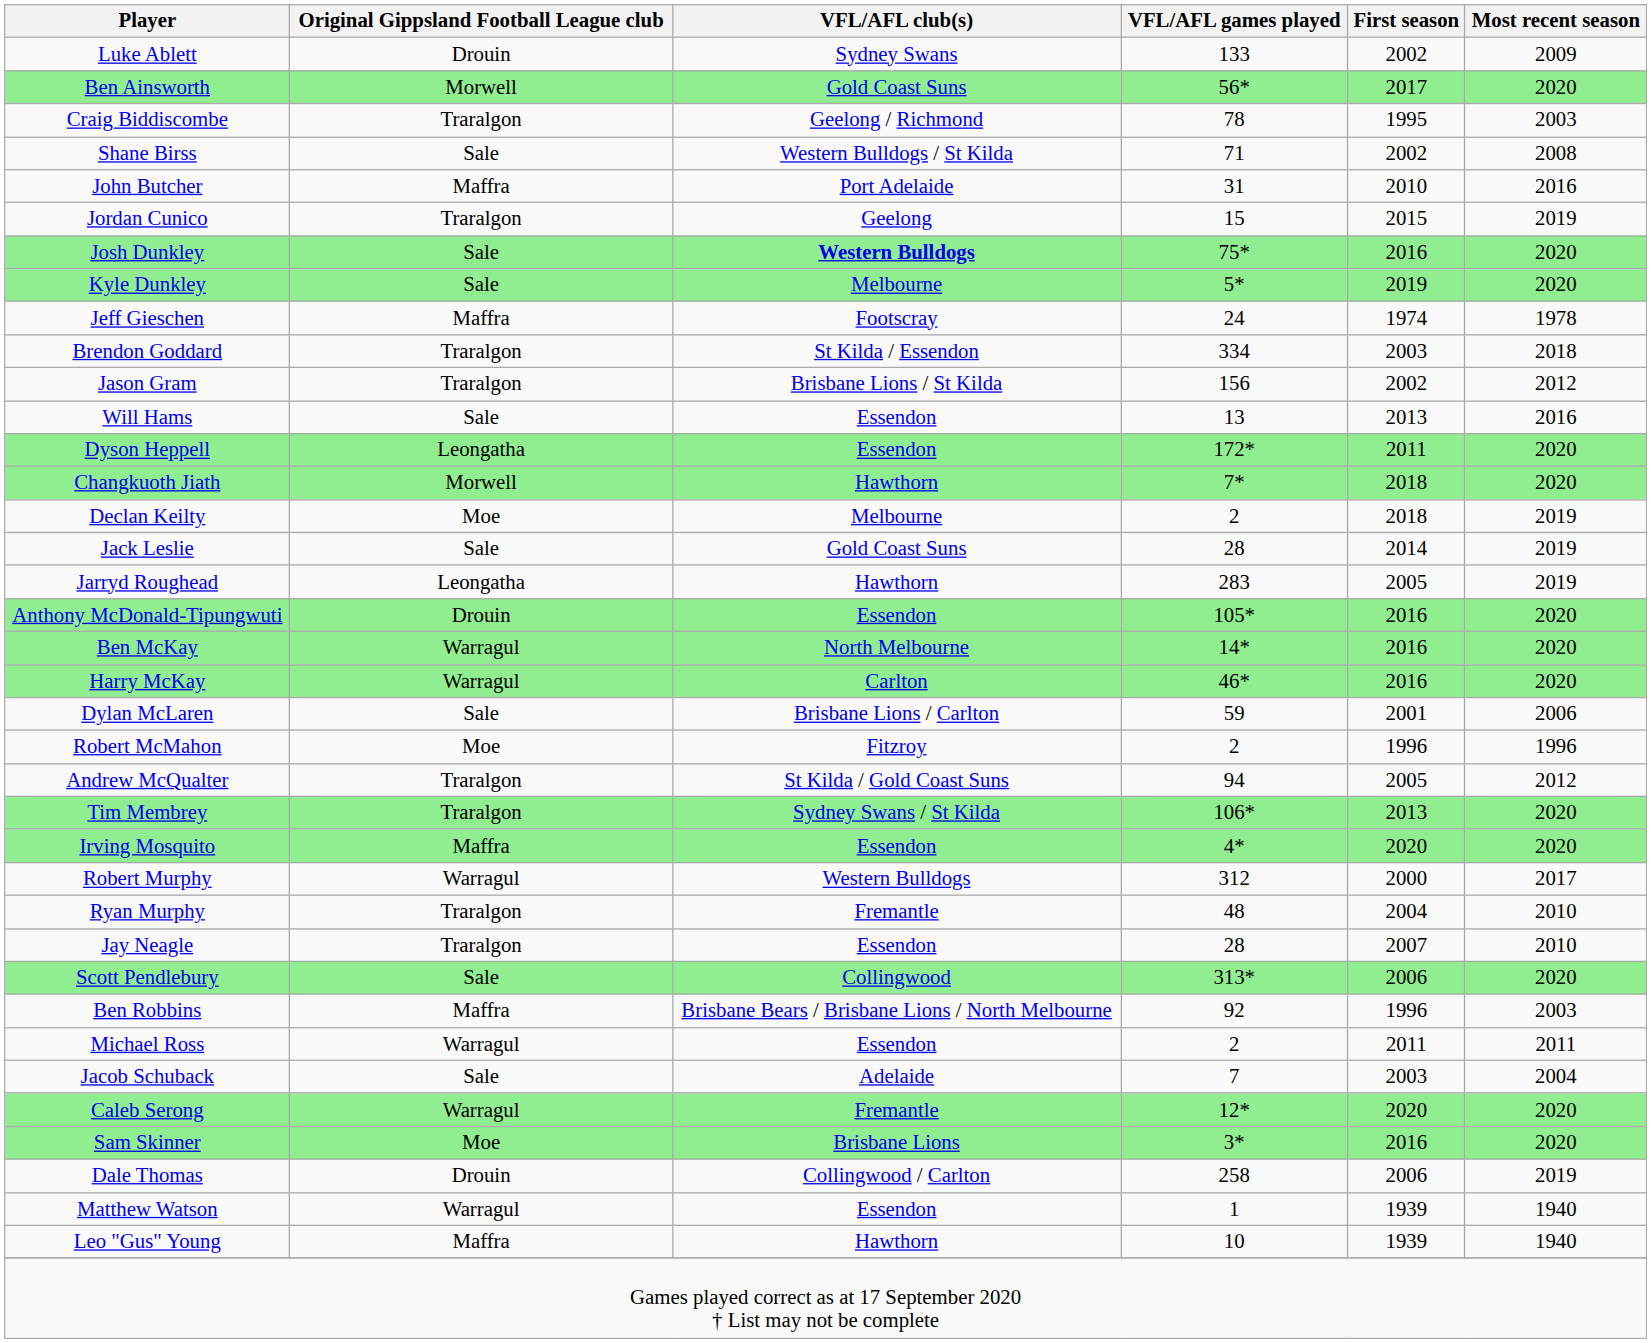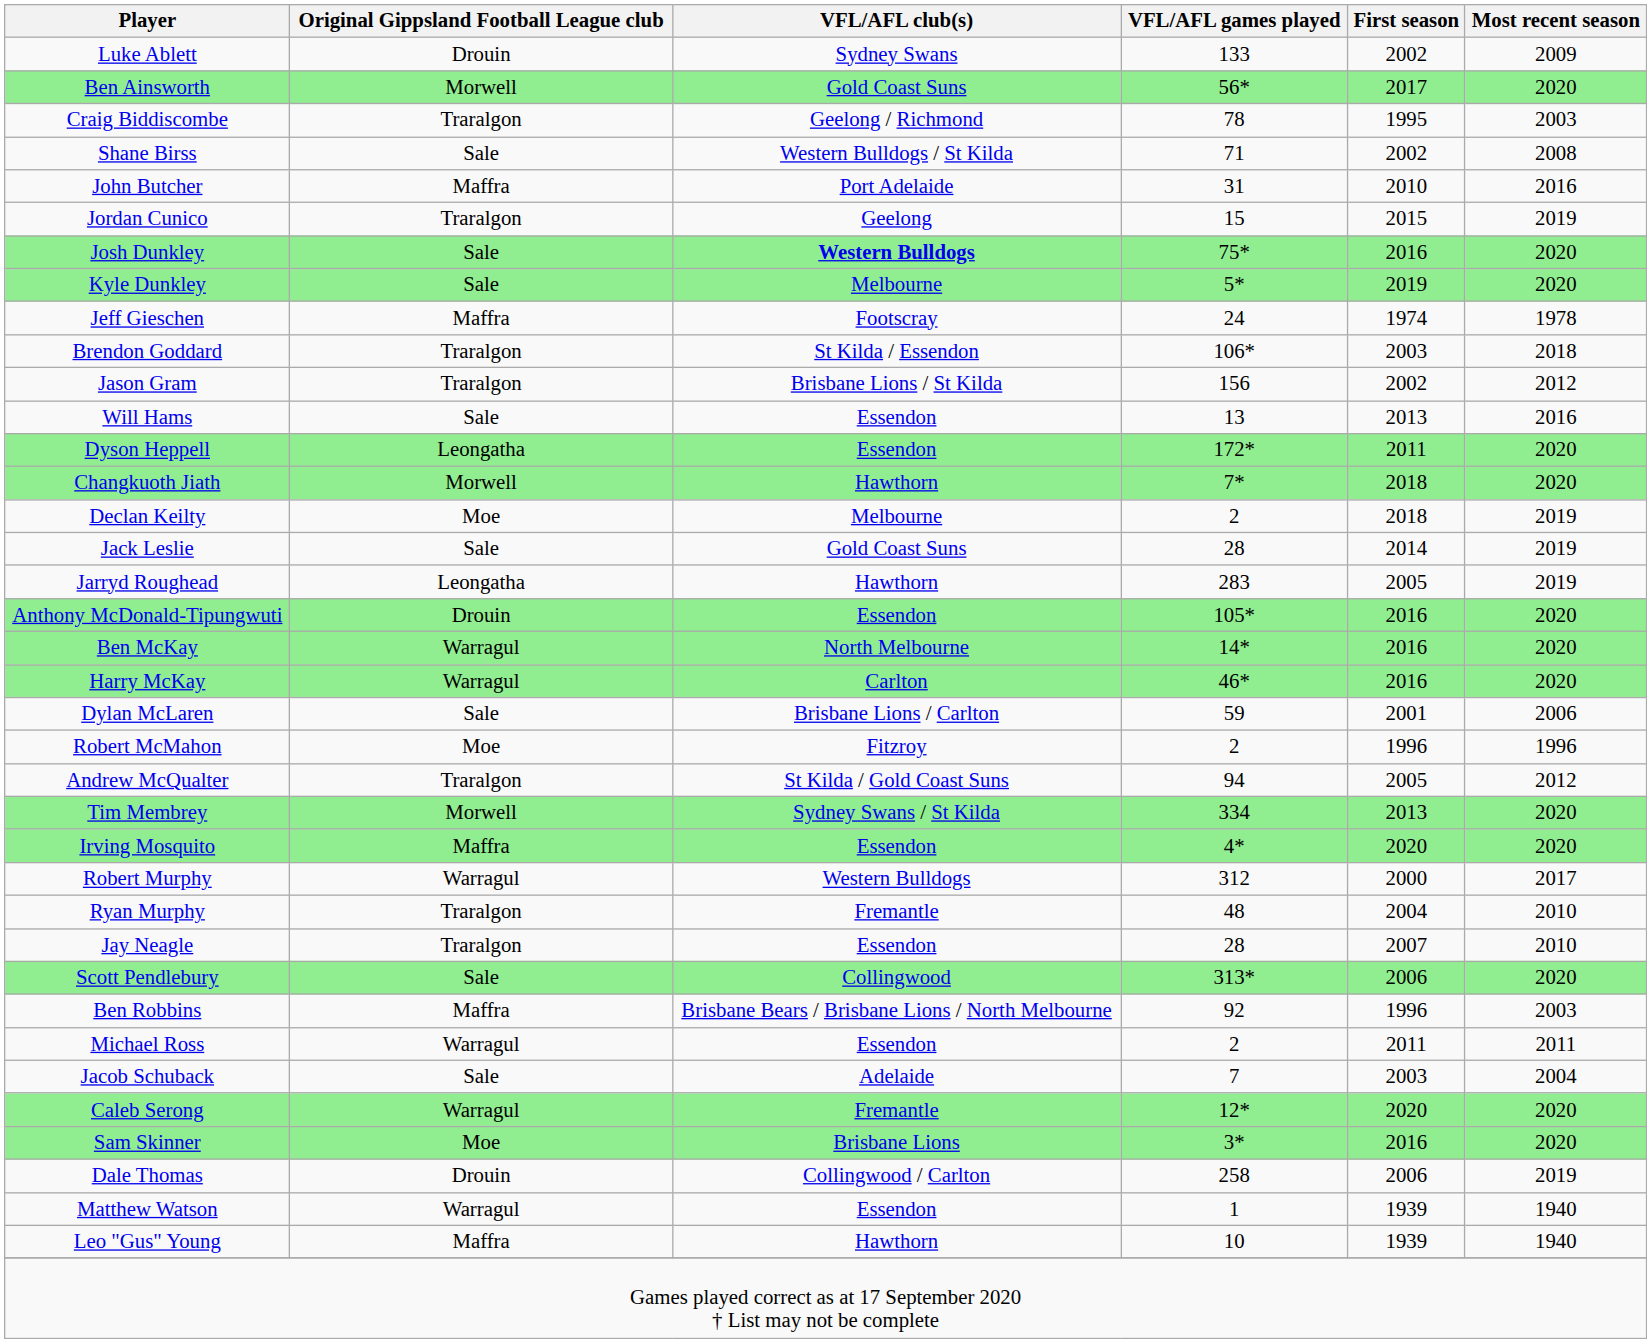 <table class="wikitable sortable" style="text-align:center; width:100%">
 <tr>
 <th>Player</th>
 <th class="unsortable">Original Gippsland Football League club</th>
 <th class="unsortable">VFL/AFL club(s)</th>
 <th>VFL/AFL games played</th>
 <th>First season</th>
 <th>Most recent season</th>
 </tr>
 <tr>
 <td><a href='#'>Luke Ablett</a></td>
 <td>Drouin</td>
 <td><a href='#'>Sydney Swans</a></td>
 <td>133</td>
 <td>2002</td>
 <td>2009</td>
 </tr>
 <tr style="background:lightgreen;">
 <td><a href='#'>Ben Ainsworth</a></td>
 <td>Morwell</td>
 <td><a href='#'>Gold Coast Suns</a></td>
 <td>56*</td>
 <td>2017</td>
 <td>2020</td>
 </tr>
 <tr>
 <td><a href='#'>Craig Biddiscombe</a></td>
 <td>Traralgon</td>
 <td><a href='#'>Geelong</a> / <a href='#'>Richmond</a></td>
 <td>78</td>
 <td>1995</td>
 <td>2003</td>
 </tr>
 <tr>
 <td><a href='#'>Shane Birss</a></td>
 <td>Sale</td>
 <td><a href='#'>Western Bulldogs</a> / <a href='#'>St Kilda</a></td>
 <td>71</td>
 <td>2002</td>
 <td>2008</td>
 </tr>
 <tr>
 <td><a href='#'>John Butcher</a></td>
 <td>Maffra</td>
 <td><a href='#'>Port Adelaide</a></td>
 <td>31</td>
 <td>2010</td>
 <td>2016</td>
 </tr>
 <tr>
 <td><a href='#'>Jordan Cunico</a></td>
 <td>Traralgon</td>
 <td><a href='#'>Geelong</a></td>
 <td>15</td>
 <td>2015</td>
 <td>2019</td>
 </tr>
 <tr style="background:lightgreen;">
 <td><a href='#'>Josh Dunkley</a></td>
 <td>Sale</td>
 <td><strong><a href='#'>Western Bulldogs</a></strong></td>
 <td>75*</td>
 <td>2016</td>
 <td>2020</td>
 </tr>
 <tr style="background:lightgreen;">
 <td><a href='#'>Kyle Dunkley</a></td>
 <td>Sale</td>
 <td><a href='#'>Melbourne</a></td>
 <td>5*</td>
 <td>2019</td>
 <td>2020</td>
 </tr>
 <tr>
 <td><a href='#'>Jeff Gieschen</a></td>
 <td>Maffra</td>
 <td><a href='#'>Footscray</a></td>
 <td>24</td>
 <td>1974</td>
 <td>1978</td>
 </tr>
 <tr>
 <td><a href='#'>Brendon Goddard</a></td>
 <td>Traralgon</td>
 <td><a href='#'>St Kilda</a> / <a href='#'>Essendon</a></td>
-<td>334</td>
+<td>106*</td>
 <td>2003</td>
 <td>2018</td>
 </tr>
 <tr>
 <td><a href='#'>Jason Gram</a></td>
 <td>Traralgon</td>
 <td><a href='#'>Brisbane Lions</a> / <a href='#'>St Kilda</a></td>
 <td>156</td>
 <td>2002</td>
 <td>2012</td>
 </tr>
 <tr>
 <td><a href='#'>Will Hams</a></td>
 <td>Sale</td>
 <td><a href='#'>Essendon</a></td>
 <td>13</td>
 <td>2013</td>
 <td>2016</td>
 </tr>
 <tr style="background:lightgreen;">
 <td><a href='#'>Dyson Heppell</a></td>
 <td>Leongatha</td>
 <td><a href='#'>Essendon</a></td>
 <td>172*</td>
 <td>2011</td>
 <td>2020</td>
 </tr>
 <tr style="background:lightgreen;">
 <td><a href='#'>Changkuoth Jiath</a></td>
 <td>Morwell</td>
 <td><a href='#'>Hawthorn</a></td>
 <td>7*</td>
 <td>2018</td>
 <td>2020</td>
 </tr>
 <tr>
 <td><a href='#'>Declan Keilty</a></td>
 <td>Moe</td>
 <td><a href='#'>Melbourne</a></td>
 <td>2</td>
 <td>2018</td>
 <td>2019</td>
 </tr>
 <tr>
 <td><a href='#'>Jack Leslie</a></td>
 <td>Sale</td>
 <td><a href='#'>Gold Coast Suns</a></td>
 <td>28</td>
 <td>2014</td>
 <td>2019</td>
 </tr>
 <tr>
 <td><a href='#'>Jarryd Roughead</a></td>
 <td>Leongatha</td>
 <td><a href='#'>Hawthorn</a></td>
 <td>283</td>
 <td>2005</td>
 <td>2019</td>
 </tr>
 <tr style="background:lightgreen;">
 <td><a href='#'>Anthony McDonald-Tipungwuti</a></td>
 <td>Drouin</td>
 <td><a href='#'>Essendon</a></td>
 <td>105*</td>
 <td>2016</td>
 <td>2020</td>
 </tr>
 <tr style="background:lightgreen;">
 <td><a href='#'>Ben McKay</a></td>
 <td>Warragul</td>
 <td><a href='#'>North Melbourne</a></td>
 <td>14*</td>
 <td>2016</td>
 <td>2020</td>
 </tr>
 <tr style="background:lightgreen;">
 <td><a href='#'>Harry McKay</a></td>
 <td>Warragul</td>
 <td><a href='#'>Carlton</a></td>
 <td>46*</td>
 <td>2016</td>
 <td>2020</td>
 </tr>
 <tr>
 <td><a href='#'>Dylan McLaren</a></td>
 <td>Sale</td>
 <td><a href='#'>Brisbane Lions</a> / <a href='#'>Carlton</a></td>
 <td>59</td>
 <td>2001</td>
 <td>2006</td>
 </tr>
 <tr>
 <td><a href='#'>Robert McMahon</a></td>
 <td>Moe</td>
 <td><a href='#'>Fitzroy</a></td>
 <td>2</td>
 <td>1996</td>
 <td>1996</td>
 </tr>
 <tr>
 <td><a href='#'>Andrew McQualter</a></td>
 <td>Traralgon</td>
 <td><a href='#'>St Kilda</a> / <a href='#'>Gold Coast Suns</a></td>
 <td>94</td>
 <td>2005</td>
 <td>2012</td>
 </tr>
 <tr style="background:lightgreen;">
 <td><a href='#'>Tim Membrey</a></td>
-<td>Traralgon</td>
+<td>Morwell</td>
 <td><a href='#'>Sydney Swans</a> / <a href='#'>St Kilda</a></td>
-<td>106*</td>
+<td>334</td>
 <td>2013</td>
 <td>2020</td>
 </tr>
 <tr style="background:lightgreen;">
 <td><a href='#'>Irving Mosquito</a></td>
 <td>Maffra</td>
 <td><a href='#'>Essendon</a></td>
 <td>4*</td>
 <td>2020</td>
 <td>2020</td>
 </tr>
 <tr>
 <td><a href='#'>Robert Murphy</a></td>
 <td>Warragul</td>
 <td><a href='#'>Western Bulldogs</a></td>
 <td>312</td>
 <td>2000</td>
 <td>2017</td>
 </tr>
 <tr>
 <td><a href='#'>Ryan Murphy</a></td>
 <td>Traralgon</td>
 <td><a href='#'>Fremantle</a></td>
 <td>48</td>
 <td>2004</td>
 <td>2010</td>
 </tr>
 <tr>
 <td><a href='#'>Jay Neagle</a></td>
 <td>Traralgon</td>
 <td><a href='#'>Essendon</a></td>
 <td>28</td>
 <td>2007</td>
 <td>2010</td>
 </tr>
 <tr style="background:lightgreen;">
 <td><a href='#'>Scott Pendlebury</a></td>
 <td>Sale</td>
 <td><a href='#'>Collingwood</a></td>
 <td>313*</td>
 <td>2006</td>
 <td>2020</td>
 </tr>
 <tr>
 <td><a href='#'>Ben Robbins</a></td>
 <td>Maffra</td>
 <td><a href='#'>Brisbane Bears</a> / <a href='#'>Brisbane Lions</a> / <a href='#'>North Melbourne</a></td>
 <td>92</td>
 <td>1996</td>
 <td>2003</td>
 </tr>
 <tr>
 <td><a href='#'>Michael Ross</a></td>
 <td>Warragul</td>
 <td><a href='#'>Essendon</a></td>
 <td>2</td>
 <td>2011</td>
 <td>2011</td>
 </tr>
 <tr>
 <td><a href='#'>Jacob Schuback</a></td>
 <td>Sale</td>
 <td><a href='#'>Adelaide</a></td>
 <td>7</td>
 <td>2003</td>
 <td>2004</td>
 </tr>
 <tr style="background:lightgreen;">
 <td><a href='#'>Caleb Serong</a></td>
 <td>Warragul</td>
 <td><a href='#'>Fremantle</a></td>
 <td>12*</td>
 <td>2020</td>
 <td>2020</td>
 </tr>
 <tr style="background:lightgreen;">
 <td><a href='#'>Sam Skinner</a></td>
 <td>Moe</td>
 <td><a href='#'>Brisbane Lions</a></td>
 <td>3*</td>
 <td>2016</td>
 <td>2020</td>
 </tr>
 <tr>
 <td><a href='#'>Dale Thomas</a></td>
 <td>Drouin</td>
 <td><a href='#'>Collingwood</a> / <a href='#'>Carlton</a></td>
 <td>258</td>
 <td>2006</td>
 <td>2019</td>
 </tr>
 <tr>
 <td><a href='#'>Matthew Watson</a></td>
 <td>Warragul</td>
 <td><a href='#'>Essendon</a></td>
 <td>1</td>
 <td>1939</td>
 <td>1940</td>
 </tr>
 <tr>
 <td><a href='#'>Leo "Gus" Young</a></td>
 <td>Maffra</td>
 <td><a href='#'>Hawthorn</a></td>
 <td>10</td>
 <td>1939</td>
 <td>1940</td>
 </tr>
 <tr style="background:lightgreen;">
 </tr>
 <tr class=sortbottom>
 <td colspan=6><span><br>Games played correct as at 17 September 2020<br>† List may not be complete</span></td>
 </tr>
 </table>
